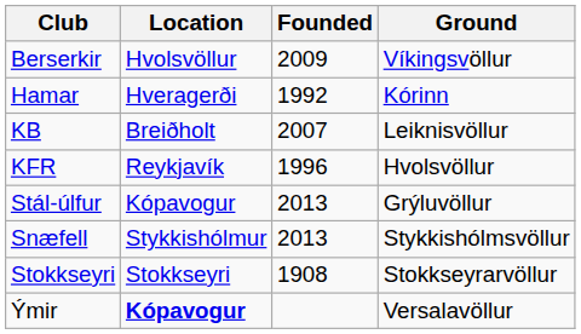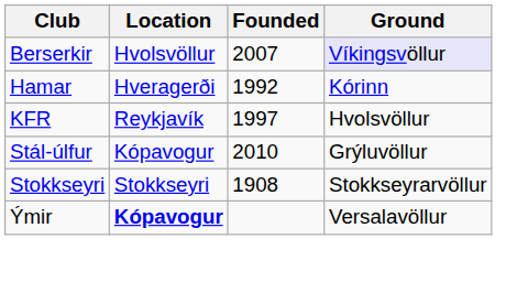 <table class="wikitable sortable">
 <tr>
 <th>Club</th>
 <th>Location</th>
 <th>Founded</th>
 <th>Ground</th>
 </tr>
 <tr>
 <td><a href='#'>Berserkir</a></td>
 <td><a href='#'>Hvolsvöllur</a></td>
-<td>2009</td>
-<td><a href='#'>Víkingsv</a>öllur</td>
+<td>2007</td>
+<td style="background: lavender;"><a href='#'>Víkingsv</a>öllur</td>
 </tr>
 <tr>
 <td><a href='#'>Hamar</a></td>
 <td><a href='#'>Hveragerði</a></td>
 <td>1992</td>
 <td><a href='#'>Kórinn</a></td>
 </tr>
 <tr>
-<td><a href='#'>KB</a></td>
-<td><a href='#'>Breiðholt</a></td>
-<td>2007</td>
-<td>Leiknisvöllur</td>
-</tr>
-<tr>
 <td><a href='#'>KFR</a></td>
 <td><a href='#'>Reykjavík</a></td>
-<td>1996</td>
+<td>1997</td>
 <td>Hvolsvöllur</td>
 </tr>
 <tr>
 <td><a href='#'>Stál-úlfur</a></td>
 <td><a href='#'>Kópavogur</a></td>
-<td>2013</td>
+<td>2010</td>
 <td>Grýluvöllur</td>
-</tr>
-<tr>
-<td><a href='#'>Snæfell</a></td>
-<td><a href='#'>Stykkishólmur</a></td>
-<td>2013</td>
-<td>Stykkishólmsvöllur</td>
 </tr>
 <tr>
 <td><a href='#'>Stokkseyri</a></td>
 <td><a href='#'>Stokkseyri</a></td>
 <td>1908</td>
 <td>Stokkseyrarvöllur</td>
 </tr>
 <tr>
 <td>Ýmir</td>
 <td><strong><a href='#'>Kópavogur</a></strong></td>
 <td></td>
 <td>Versalavöllur</td>
 </tr>
 </table>
